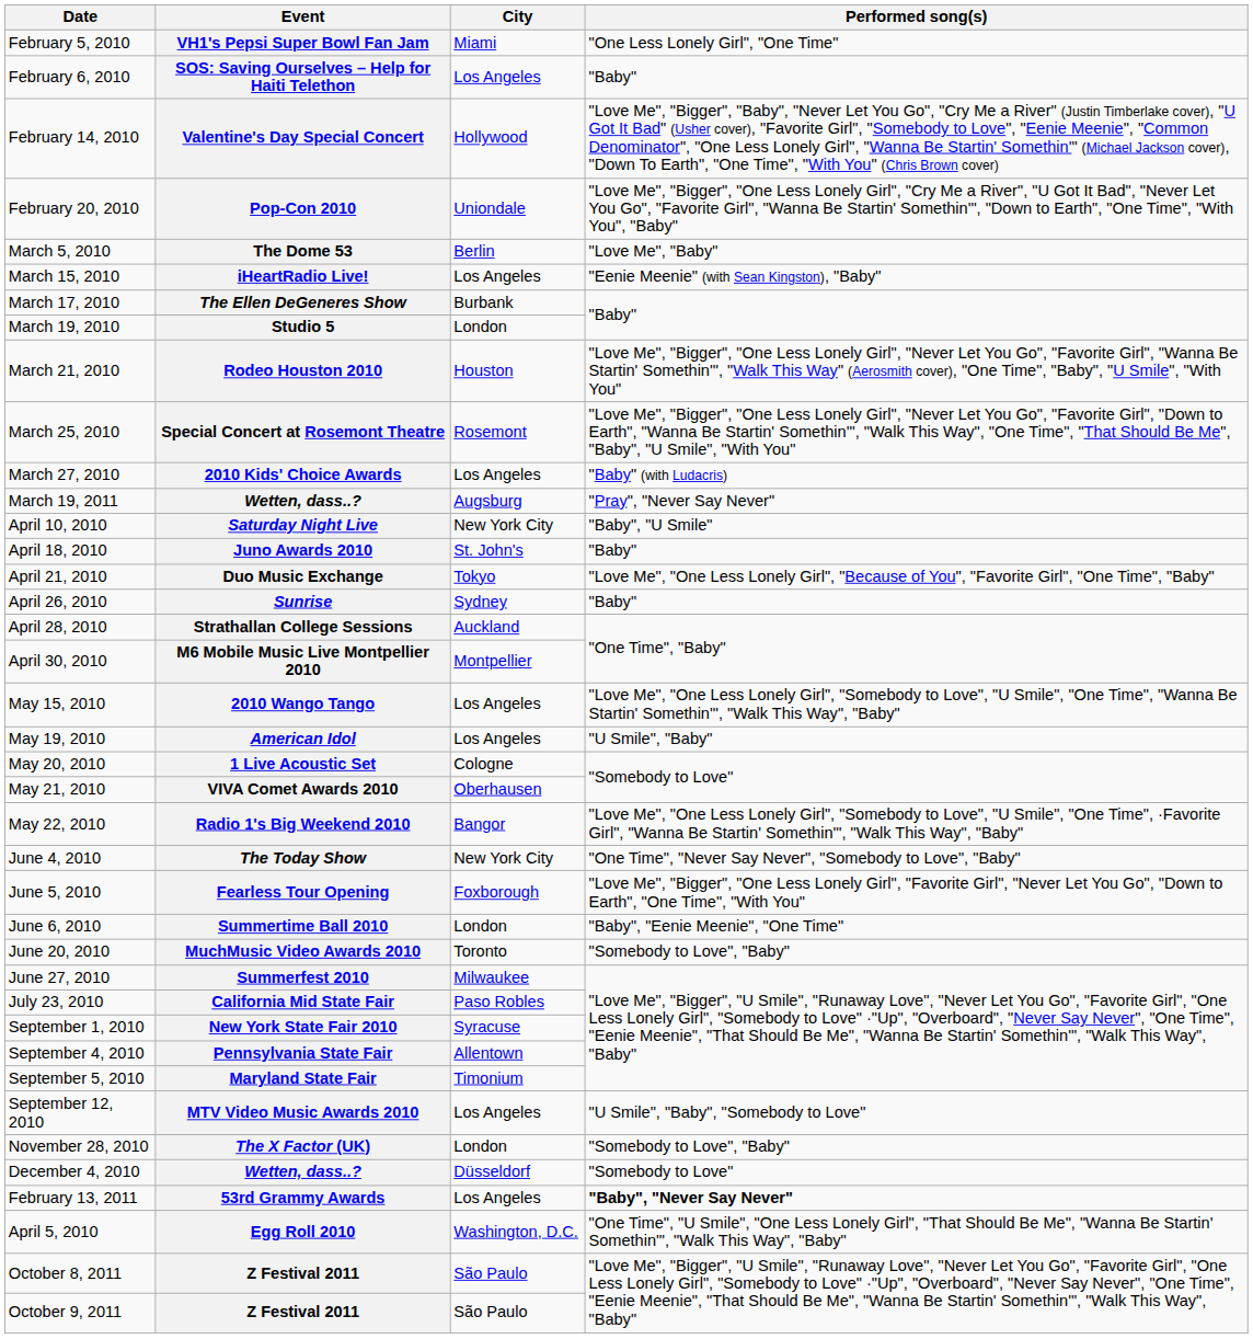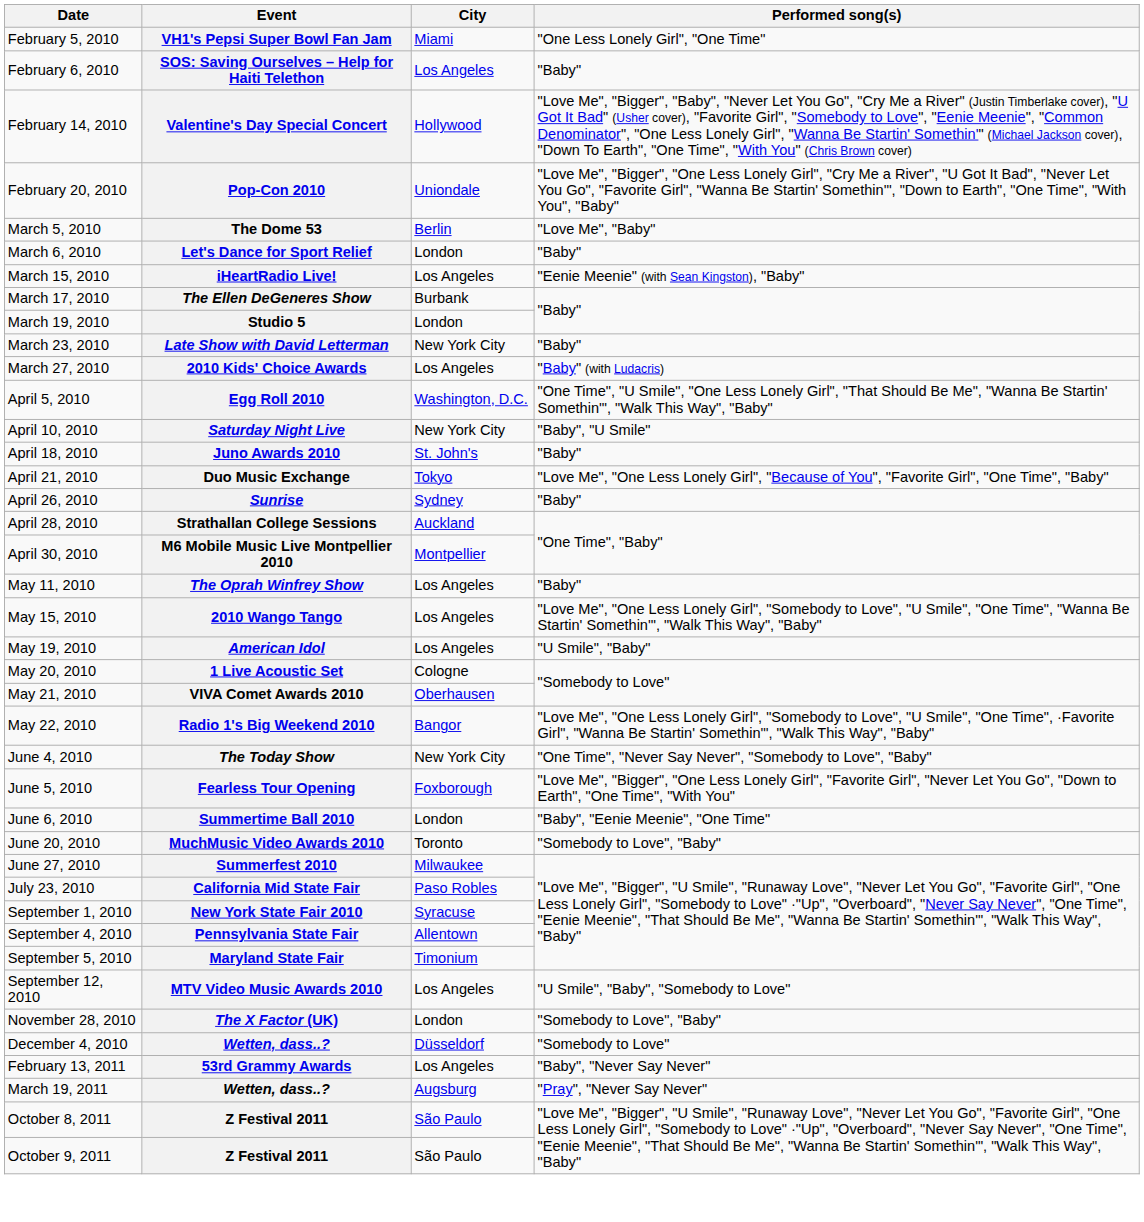 <table class="wikitable sortable plainrowheaders">
 <tr>
 <th scope="col" style="width:9em;">Date</th>
 <th scope="col" style="width:18em;">Event</th>
 <th scope="col" style="width:8em;">City</th>
 <th scope="col">Performed song(s)</th>
 </tr>
 <tr>
 <td>February 5, 2010</td>
 <th scope="row"><a href='#'>VH1's Pepsi Super Bowl Fan Jam</a></th>
 <td><a href='#'>Miami</a></td>
 <td>"One Less Lonely Girl", "One Time"</td>
 </tr>
 <tr>
 <td>February 6, 2010</td>
 <th scope="row"><a href='#'>SOS: Saving Ourselves – Help for Haiti Telethon</a></th>
 <td><a href='#'>Los Angeles</a></td>
 <td>"Baby"</td>
 </tr>
 <tr>
 <td>February 14, 2010</td>
 <th scope="row"><a href='#'>Valentine's Day Special Concert</a></th>
 <td><a href='#'>Hollywood</a></td>
 <td>"Love Me", "Bigger", "Baby", "Never Let You Go", "Cry Me a River" <small>(Justin Timberlake cover)</small>, "<a href='#'>U Got It Bad</a>" <small>(<a href='#'>Usher</a> cover)</small>, "Favorite Girl", "<a href='#'>Somebody to Love</a>", "<a href='#'>Eenie Meenie</a>", "<a href='#'>Common Denominator</a>", "One Less Lonely Girl", "<a href='#'>Wanna Be Startin' Somethin'</a>" <small>(<a href='#'>Michael Jackson</a> cover)</small>, "Down To Earth", "One Time", "<a href='#'>With You</a>" <small>(<a href='#'>Chris Brown</a> cover)</small></td>
 </tr>
 <tr>
 <td>February 20, 2010</td>
 <th scope="row"><a href='#'>Pop-Con 2010</a></th>
 <td><a href='#'>Uniondale</a></td>
 <td>"Love Me", "Bigger", "One Less Lonely Girl", "Cry Me a River", "U Got It Bad", "Never Let You Go", "Favorite Girl", "Wanna Be Startin' Somethin'", "Down to Earth", "One Time", "With You", "Baby"</td>
 </tr>
 <tr>
 <td>March 5, 2010</td>
 <th scope="row">The Dome 53</th>
 <td><a href='#'>Berlin</a></td>
 <td>"Love Me", "Baby"</td>
 </tr>
 <tr>
+<td>March 6, 2010</td>
+<th scope="row"><a href='#'>Let's Dance for Sport Relief</a></th>
+<td>London</td>
+<td>"Baby"</td>
+</tr>
+<tr>
 <td>March 15, 2010</td>
 <th scope="row"><a href='#'>iHeartRadio Live!</a></th>
 <td>Los Angeles</td>
 <td>"Eenie Meenie" <small>(with <a href='#'>Sean Kingston</a>)</small>, "Baby"</td>
 </tr>
 <tr>
 <td>March 17, 2010</td>
 <th scope="row"><em>The Ellen DeGeneres Show</em></th>
 <td>Burbank</td>
 <td rowspan="2">"Baby"</td>
 </tr>
 <tr>
 <td>March 19, 2010</td>
 <th scope="row">Studio 5</th>
 <td>London</td>
 </tr>
 <tr>
-<td>March 21, 2010</td>
-<th scope="row"><a href='#'>Rodeo Houston 2010</a></th>
-<td><a href='#'>Houston</a></td>
-<td>"Love Me", "Bigger", "One Less Lonely Girl", "Never Let You Go", "Favorite Girl", "Wanna Be Startin' Somethin'", "<a href='#'>Walk This Way</a>" <small>(<a href='#'>Aerosmith</a> cover)</small>, "One Time", "Baby", "<a href='#'>U Smile</a>", "With You"</td>
-</tr>
-<tr>
-<td>March 25, 2010</td>
-<th scope="row">Special Concert at <a href='#'>Rosemont Theatre</a></th>
-<td><a href='#'>Rosemont</a></td>
-<td>"Love Me", "Bigger", "One Less Lonely Girl", "Never Let You Go", "Favorite Girl", "Down to Earth", "Wanna Be Startin' Somethin'", "Walk This Way", "One Time", "<a href='#'>That Should Be Me</a>", "Baby", "U Smile", "With You"</td>
+<td>March 23, 2010</td>
+<th scope="row"><em><a href='#'>Late Show with David Letterman</a></em></th>
+<td>New York City</td>
+<td>"Baby"</td>
 </tr>
 <tr>
 <td>March 27, 2010</td>
 <th scope="row"><a href='#'>2010 Kids' Choice Awards</a></th>
 <td>Los Angeles</td>
 <td>"<a href='#'>Baby</a>" <small>(with <a href='#'>Ludacris</a>)</small></td>
 </tr>
 <tr>
-<td>March 19, 2011</td>
-<th scope="row"><em>Wetten, dass..?</em></th>
-<td><a href='#'>Augsburg</a></td>
-<td>"<a href='#'>Pray</a>", "Never Say Never"</td>
+<td>April 5, 2010</td>
+<th scope="row"><a href='#'>Egg Roll 2010</a></th>
+<td><a href='#'>Washington, D.C.</a></td>
+<td>"One Time", "U Smile", "One Less Lonely Girl", "That Should Be Me", "Wanna Be Startin' Somethin'", "Walk This Way", "Baby"</td>
 </tr>
 <tr>
 <td>April 10, 2010</td>
 <th scope="row"><em><a href='#'>Saturday Night Live</a></em></th>
 <td>New York City</td>
 <td>"Baby", "U Smile"</td>
 </tr>
 <tr>
 <td>April 18, 2010</td>
 <th scope="row"><a href='#'>Juno Awards 2010</a></th>
 <td><a href='#'>St. John's</a></td>
 <td>"Baby"</td>
 </tr>
 <tr>
 <td>April 21, 2010</td>
 <th scope="row">Duo Music Exchange</th>
 <td><a href='#'>Tokyo</a></td>
 <td>"Love Me", "One Less Lonely Girl", "<a href='#'>Because of You</a>", "Favorite Girl", "One Time", "Baby"</td>
 </tr>
 <tr>
 <td>April 26, 2010</td>
 <th scope="row"><em><a href='#'>Sunrise</a></em></th>
 <td><a href='#'>Sydney</a></td>
 <td>"Baby"</td>
 </tr>
 <tr>
 <td>April 28, 2010</td>
 <th scope="row">Strathallan College Sessions</th>
 <td><a href='#'>Auckland</a></td>
 <td rowspan="2">"One Time", "Baby"</td>
 </tr>
 <tr>
 <td>April 30, 2010</td>
 <th scope="row">M6 Mobile Music Live Montpellier 2010</th>
 <td><a href='#'>Montpellier</a></td>
+</tr>
+<tr>
+<td>May 11, 2010</td>
+<th scope="row"><em><a href='#'>The Oprah Winfrey Show</a></em></th>
+<td>Los Angeles</td>
+<td>"Baby"</td>
 </tr>
 <tr>
 <td>May 15, 2010</td>
 <th scope="row"><a href='#'>2010 Wango Tango</a></th>
 <td>Los Angeles</td>
 <td>"Love Me", "One Less Lonely Girl", "Somebody to Love", "U Smile", "One Time", "Wanna Be Startin' Somethin'", "Walk This Way", "Baby"</td>
 </tr>
 <tr>
 <td>May 19, 2010</td>
 <th scope="row"><em><a href='#'>American Idol</a></em></th>
 <td>Los Angeles</td>
 <td>"U Smile", "Baby"</td>
 </tr>
 <tr>
 <td>May 20, 2010</td>
 <th scope="row"><a href='#'>1 Live Acoustic Set</a></th>
 <td>Cologne</td>
 <td rowspan="2">"Somebody to Love"</td>
 </tr>
 <tr>
 <td>May 21, 2010</td>
 <th scope="row">VIVA Comet Awards 2010</th>
 <td><a href='#'>Oberhausen</a></td>
 </tr>
 <tr>
 <td>May 22, 2010</td>
 <th scope="row"><a href='#'>Radio 1's Big Weekend 2010</a></th>
 <td><a href='#'>Bangor</a></td>
 <td>"Love Me", "One Less Lonely Girl", "Somebody to Love", "U Smile", "One Time", ·Favorite Girl", "Wanna Be Startin' Somethin'", "Walk This Way", "Baby"</td>
 </tr>
 <tr>
 <td>June 4, 2010</td>
 <th scope="row"><em>The Today Show</em></th>
 <td>New York City</td>
 <td>"One Time", "Never Say Never", "Somebody to Love", "Baby"</td>
 </tr>
 <tr>
 <td>June 5, 2010</td>
 <th scope="row"><a href='#'>Fearless Tour Opening</a></th>
 <td><a href='#'>Foxborough</a></td>
 <td>"Love Me", "Bigger", "One Less Lonely Girl", "Favorite Girl", "Never Let You Go", "Down to Earth", "One Time", "With You"</td>
 </tr>
 <tr>
 <td>June 6, 2010</td>
 <th scope="row"><a href='#'>Summertime Ball 2010</a></th>
 <td>London</td>
 <td>"Baby", "Eenie Meenie", "One Time"</td>
 </tr>
 <tr>
 <td>June 20, 2010</td>
 <th scope="row"><a href='#'>MuchMusic Video Awards 2010</a></th>
 <td>Toronto</td>
 <td>"Somebody to Love", "Baby"</td>
 </tr>
 <tr>
 <td>June 27, 2010</td>
 <th scope="row"><a href='#'>Summerfest 2010</a></th>
 <td><a href='#'>Milwaukee</a></td>
 <td rowspan="5">"Love Me", "Bigger", "U Smile", "Runaway Love", "Never Let You Go", "Favorite Girl", "One Less Lonely Girl", "Somebody to Love" ·"Up", "Overboard", "<a href='#'>Never Say Never</a>", "One Time", "Eenie Meenie", "That Should Be Me", "Wanna Be Startin' Somethin'", "Walk This Way", "Baby"</td>
 </tr>
 <tr>
 <td>July 23, 2010</td>
 <th scope="row"><a href='#'>California Mid State Fair</a></th>
 <td><a href='#'>Paso Robles</a></td>
 </tr>
 <tr>
 <td>September 1, 2010</td>
 <th scope="row"><a href='#'>New York State Fair 2010</a></th>
 <td><a href='#'>Syracuse</a></td>
 </tr>
 <tr>
 <td>September 4, 2010</td>
 <th scope="row"><a href='#'>Pennsylvania State Fair</a></th>
 <td><a href='#'>Allentown</a></td>
 </tr>
 <tr>
 <td>September 5, 2010</td>
 <th scope="row"><a href='#'>Maryland State Fair</a></th>
 <td><a href='#'>Timonium</a></td>
 </tr>
 <tr>
 <td>September 12, 2010</td>
 <th scope="row"><a href='#'>MTV Video Music Awards 2010</a></th>
 <td>Los Angeles</td>
 <td>"U Smile", "Baby", "Somebody to Love"</td>
 </tr>
 <tr>
 <td>November 28, 2010</td>
 <th scope="row"><a href='#'><em>The X Factor</em> (UK)</a></th>
 <td>London</td>
 <td>"Somebody to Love", "Baby"</td>
 </tr>
 <tr>
 <td>December 4, 2010</td>
 <th scope="row"><em><a href='#'>Wetten, dass..?</a></em></th>
 <td><a href='#'>Düsseldorf</a></td>
 <td>"Somebody to Love"</td>
 </tr>
 <tr>
 <td>February 13, 2011</td>
 <th scope="row"><a href='#'>53rd Grammy Awards</a></th>
 <td>Los Angeles</td>
-<td><strong>"Baby", "Never Say Never"</strong></td>
+<td>"Baby", "Never Say Never"</td>
 </tr>
 <tr>
-<td>April 5, 2010</td>
-<th scope="row"><a href='#'>Egg Roll 2010</a></th>
-<td><a href='#'>Washington, D.C.</a></td>
-<td>"One Time", "U Smile", "One Less Lonely Girl", "That Should Be Me", "Wanna Be Startin' Somethin'", "Walk This Way", "Baby"</td>
+<td>March 19, 2011</td>
+<th scope="row"><em>Wetten, dass..?</em></th>
+<td><a href='#'>Augsburg</a></td>
+<td>"<a href='#'>Pray</a>", "Never Say Never"</td>
 </tr>
 <tr>
 <td>October 8, 2011</td>
 <th scope="row">Z Festival 2011</th>
 <td><a href='#'>São Paulo</a></td>
 <td rowspan="2">"Love Me", "Bigger", "U Smile", "Runaway Love", "Never Let You Go", "Favorite Girl", "One Less Lonely Girl", "Somebody to Love" ·"Up", "Overboard", "Never Say Never", "One Time", "Eenie Meenie", "That Should Be Me", "Wanna Be Startin' Somethin'", "Walk This Way", "Baby"</td>
 </tr>
 <tr>
 <td>October 9, 2011</td>
 <th scope="row">Z Festival 2011</th>
 <td>São Paulo</td>
 </tr>
 </table>
